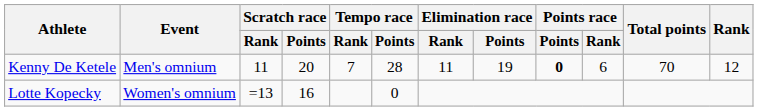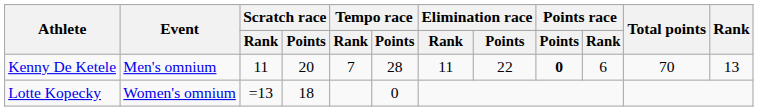 <table class="wikitable" style="font-size:90%">
 <tr>
 <th rowspan="2">Athlete</th>
 <th rowspan="2">Event</th>
 <th colspan=2>Scratch race</th>
 <th colspan="2">Tempo race</th>
 <th colspan=2>Elimination race</th>
 <th colspan=2>Points race</th>
 <th rowspan=2>Total points</th>
 <th rowspan=2>Rank</th>
 </tr>
 <tr style="font-size:95%">
 <th>Rank</th>
 <th>Points</th>
 <th>Rank</th>
 <th>Points</th>
 <th>Rank</th>
 <th>Points</th>
 <th>Points</th>
 <th>Rank</th>
 </tr>
 <tr align=center>
 <td align=left><a href='#'>Kenny De Ketele</a></td>
 <td align=left><a href='#'>Men's omnium</a></td>
 <td>11</td>
 <td>20</td>
 <td>7</td>
 <td>28</td>
 <td>11</td>
-<td>19</td>
+<td>22</td>
 <td><strong>0</strong></td>
 <td>6</td>
 <td>70</td>
-<td>12</td>
+<td>13</td>
 </tr>
 <tr align=center>
 <td align=left><a href='#'>Lotte Kopecky</a></td>
 <td align=left><a href='#'>Women's omnium</a></td>
 <td>=13</td>
-<td>16</td>
+<td>18</td>
 <td></td>
 <td>0</td>
 <td colspan=4></td>
 <td colspan=2></td>
 </tr>
 </table>
